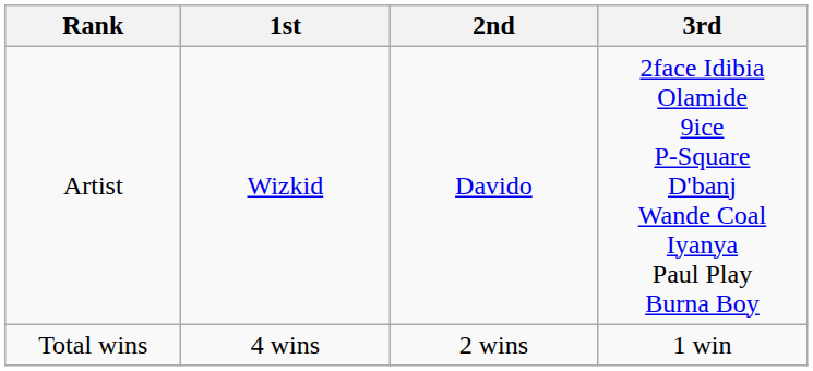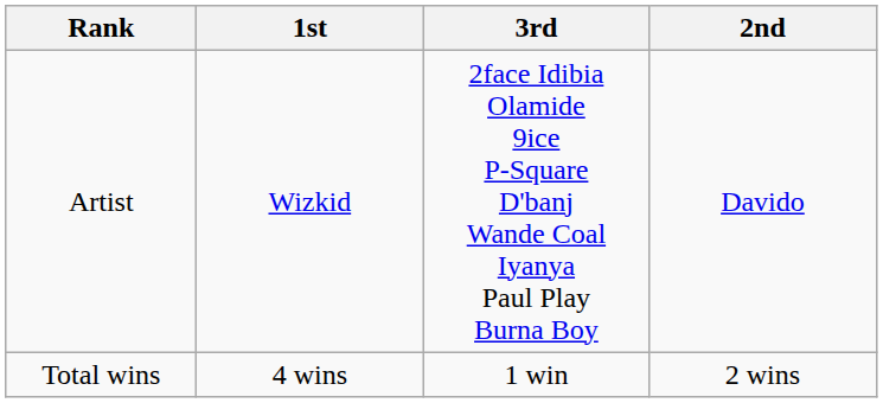 <table class="wikitable">
 <tr>
 <th style="width:100px;">Rank</th>
 <th style="width:120px;">1st</th>
+<th style="width:120px;">3rd</th>
 <th style="width:120px;">2nd</th>
-<th style="width:120px;">3rd</th>
 </tr>
 <tr align=center>
 <td>Artist</td>
 <td><a href='#'>Wizkid</a></td>
+<td><a href='#'>2face Idibia</a><br><a href='#'>Olamide</a><br><a href='#'>9ice</a><br><a href='#'>P-Square</a><br><a href='#'>D'banj</a><br><a href='#'>Wande Coal</a><br><a href='#'>Iyanya</a><br>Paul Play<br><a href='#'>Burna Boy</a></td>
 <td><a href='#'>Davido</a></td>
-<td><a href='#'>2face Idibia</a><br><a href='#'>Olamide</a><br><a href='#'>9ice</a><br><a href='#'>P-Square</a><br><a href='#'>D'banj</a><br><a href='#'>Wande Coal</a><br><a href='#'>Iyanya</a><br>Paul Play<br><a href='#'>Burna Boy</a></td>
 </tr>
 <tr align=center>
 <td>Total wins</td>
 <td>4 wins</td>
+<td>1 win</td>
 <td>2 wins</td>
-<td>1 win</td>
 </tr>
 </table>
